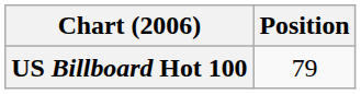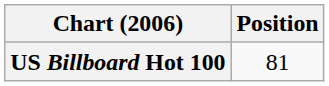 <table class="wikitable plainrowheaders" style="text-align:center">
 <tr>
 <th scope="col">Chart (2006)</th>
 <th scope="col">Position</th>
 </tr>
 <tr>
 <th scope="row">US <em>Billboard</em> Hot 100</th>
-<td align="center">79</td>
+<td align="center">81</td>
 </tr>
 </table>
